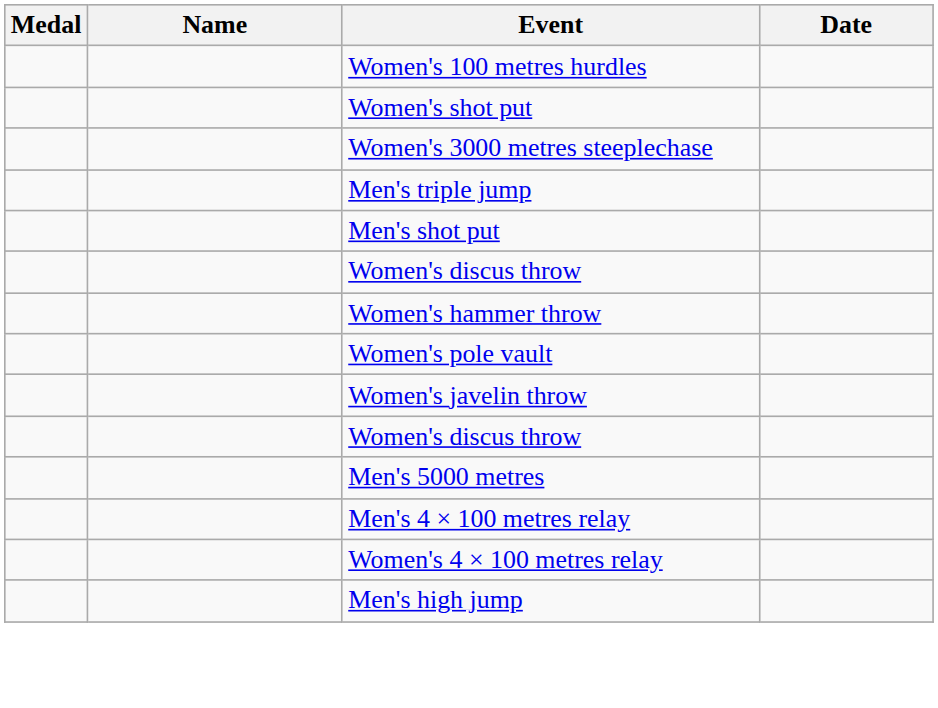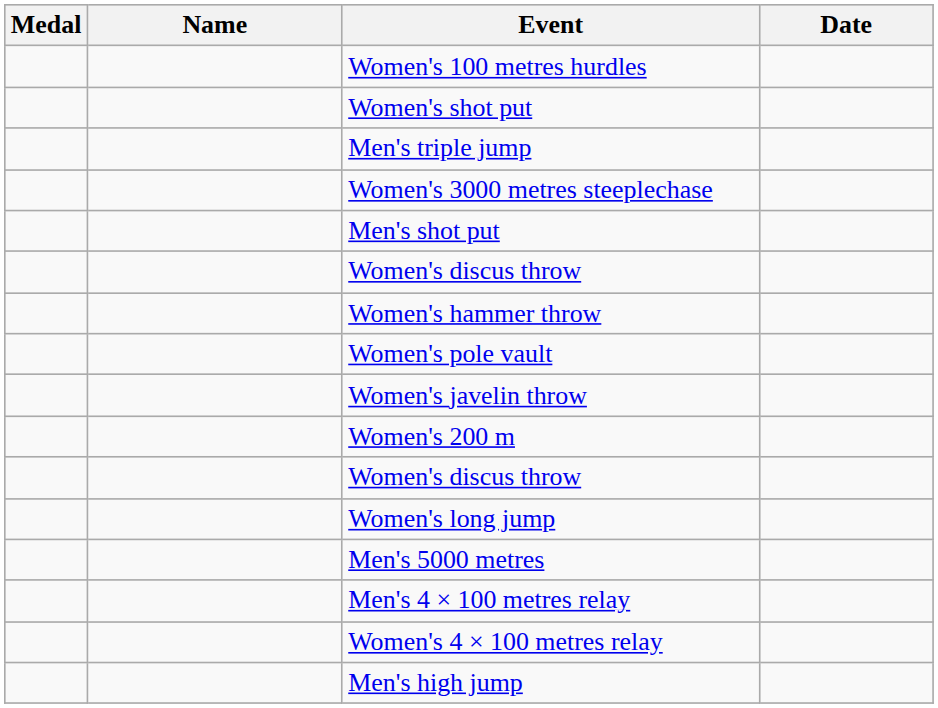 <table class="wikitable sortable" style="font-size:100%">
 <tr>
 <th>Medal</th>
 <th width=150>Name</th>
 <th width=250>Event</th>
 <th width=100>Date</th>
 </tr>
 <tr>
 <td></td>
 <td></td>
 <td><a href='#'>Women's 100 metres hurdles</a></td>
 <td></td>
 </tr>
 <tr>
 <td></td>
 <td></td>
 <td><a href='#'>Women's shot put</a></td>
 <td></td>
 </tr>
 <tr>
 <td></td>
 <td></td>
-<td><a href='#'>Women's 3000 metres steeplechase</a></td>
+<td><a href='#'>Men's triple jump</a></td>
 <td></td>
 </tr>
 <tr>
 <td></td>
 <td></td>
-<td><a href='#'>Men's triple jump</a></td>
+<td><a href='#'>Women's 3000 metres steeplechase</a></td>
 <td></td>
 </tr>
 <tr>
 <td></td>
 <td></td>
 <td><a href='#'>Men's shot put</a></td>
 <td></td>
 </tr>
 <tr>
 <td></td>
 <td></td>
 <td><a href='#'>Women's discus throw</a></td>
 <td></td>
 </tr>
 <tr>
 <td></td>
 <td></td>
 <td><a href='#'>Women's hammer throw</a></td>
 <td></td>
 </tr>
 <tr>
 <td></td>
 <td></td>
 <td><a href='#'>Women's pole vault</a></td>
 <td></td>
 </tr>
 <tr>
 <td></td>
 <td></td>
 <td><a href='#'>Women's javelin throw</a></td>
 <td></td>
 </tr>
 <tr>
 <td></td>
 <td></td>
+<td><a href='#'>Women's 200 m</a></td>
+<td></td>
+</tr>
+<tr>
+<td></td>
+<td></td>
 <td><a href='#'>Women's discus throw</a></td>
+<td></td>
+</tr>
+<tr>
+<td></td>
+<td></td>
+<td><a href='#'>Women's long jump</a></td>
 <td></td>
 </tr>
 <tr>
 <td></td>
 <td></td>
 <td><a href='#'>Men's 5000 metres</a></td>
 <td></td>
 </tr>
 <tr>
 <td></td>
 <td><br></td>
 <td><a href='#'>Men's 4 × 100 metres relay</a></td>
 <td></td>
 </tr>
 <tr>
 <td></td>
 <td><br></td>
 <td><a href='#'>Women's 4 × 100 metres relay</a></td>
 <td></td>
 </tr>
 <tr>
 <td></td>
 <td></td>
 <td><a href='#'>Men's high jump</a></td>
 <td></td>
 </tr>
 </table>
